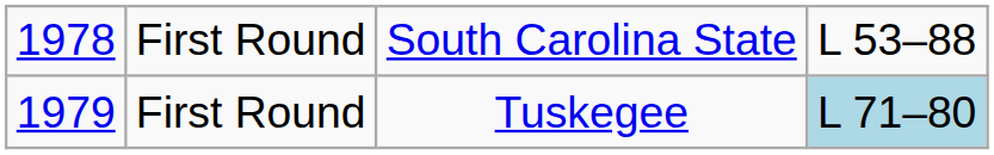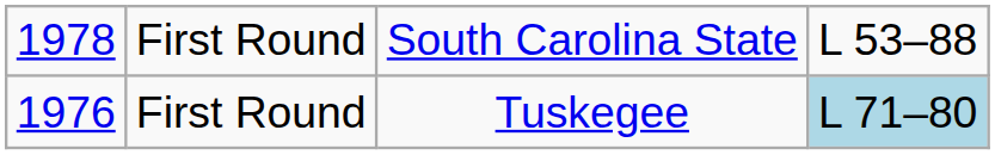 <table class="wikitable">
 <tr align="center">
 <td><a href='#'>1978</a></td>
 <td>First Round</td>
 <td><a href='#'>South Carolina State</a></td>
 <td>L 53–88</td>
 </tr>
 <tr align="center">
-<td><a href='#'>1979</a></td>
+<td><a href='#'>1976</a></td>
 <td>First Round</td>
 <td><a href='#'>Tuskegee</a></td>
 <td style="background: lightblue;">L 71–80</td>
 </tr>
 </table>
